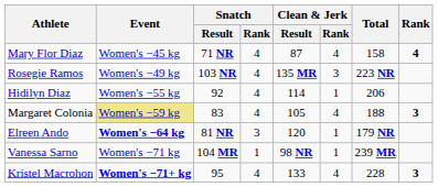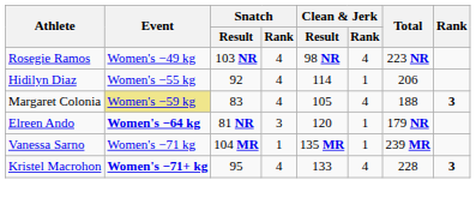 <table class="wikitable" style="font-size:90%">
 <tr>
 <th rowspan="2">Athlete</th>
 <th rowspan="2">Event</th>
 <th colspan="2">Snatch</th>
 <th colspan="2">Clean & Jerk</th>
 <th rowspan="2">Total</th>
 <th rowspan="2">Rank</th>
 </tr>
 <tr style="font-size:95%">
 <th>Result</th>
 <th>Rank</th>
 <th>Result</th>
 <th>Rank</th>
 </tr>
 <tr align=center>
-<td align=left><a href='#'>Mary Flor Diaz</a></td>
-<td align=left><a href='#'>Women's −45 kg</a></td>
-<td>71 <strong><a href='#'>NR</a></strong></td>
-<td>4</td>
-<td>87</td>
-<td>4</td>
-<td>158</td>
-<td><strong>4</strong></td>
-</tr>
-<tr align=center>
 <td align=left><a href='#'>Rosegie Ramos</a></td>
 <td align=left><a href='#'>Women's −49 kg</a></td>
 <td>103 <strong><a href='#'>NR</a></strong></td>
 <td>4</td>
-<td>135 <strong><a href='#'>MR</a></strong></td>
-<td>3</td>
+<td>98 <strong><a href='#'>NR</a></strong></td>
+<td>4</td>
 <td>223 <strong><a href='#'>NR</a></strong></td>
 <td></td>
 </tr>
 <tr align=center>
 <td align=left><a href='#'>Hidilyn Diaz</a></td>
 <td align=left><a href='#'>Women's −55 kg</a></td>
 <td>92</td>
 <td>4</td>
 <td>114</td>
 <td>1</td>
 <td>206</td>
 <td></td>
 </tr>
 <tr align=center>
 <td align=left>Margaret Colonia</td>
 <td align=left style="background: khaki;"><a href='#'>Women's −59 kg</a></td>
 <td>83</td>
 <td>4</td>
 <td>105</td>
 <td>4</td>
 <td>188</td>
 <td><strong>3</strong></td>
 </tr>
 <tr align=center>
 <td align=left><a href='#'>Elreen Ando</a></td>
 <td align=left><strong><a href='#'>Women's −64 kg</a></strong></td>
 <td>81 <strong><a href='#'>NR</a></strong></td>
 <td>3</td>
 <td>120</td>
 <td>1</td>
 <td>179 <strong><a href='#'>NR</a></strong></td>
 <td></td>
 </tr>
 <tr align=center>
 <td align=left><a href='#'>Vanessa Sarno</a></td>
 <td align=left><a href='#'>Women's −71 kg</a></td>
 <td>104 <strong><a href='#'>MR</a></strong></td>
 <td>1</td>
-<td>98 <strong><a href='#'>NR</a></strong></td>
+<td>135 <strong><a href='#'>MR</a></strong></td>
 <td>1</td>
 <td>239 <strong><a href='#'>MR</a></strong></td>
 <td></td>
 </tr>
 <tr align=center>
 <td align=left><a href='#'>Kristel Macrohon</a></td>
 <td align=left><strong><a href='#'>Women's −71+ kg</a></strong></td>
 <td>95</td>
 <td>4</td>
 <td>133</td>
 <td>4</td>
 <td>228</td>
 <td><strong>3</strong></td>
 </tr>
 </table>
